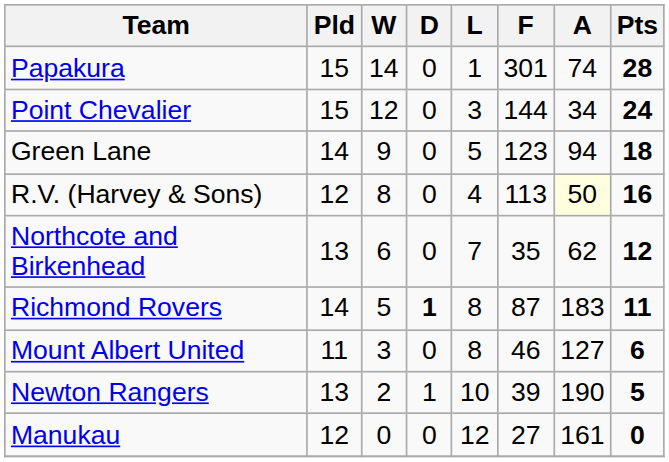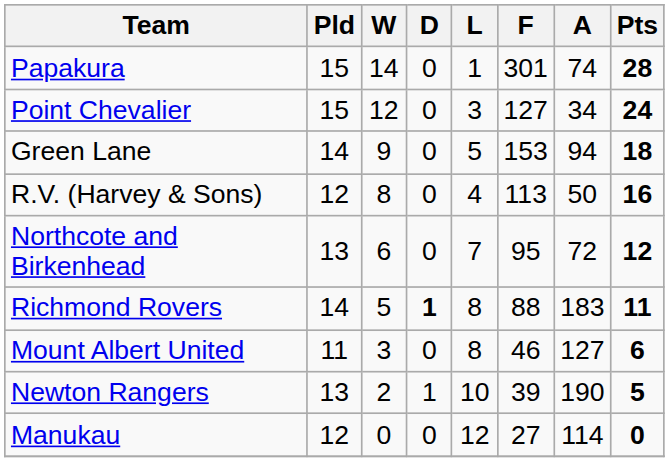 <table class="wikitable" style="text-align:center;">
 <tr>
 <th width=175>Team</th>
 <th width=20 abbr="Played">Pld</th>
 <th width=20 abbr="Won">W</th>
 <th width=20 abbr="Drawn">D</th>
 <th width=20 abbr="Lost">L</th>
 <th width=20 abbr="For">F</th>
 <th width=20 abbr="Against">A</th>
 <th width=20 abbr="Points">Pts</th>
 </tr>
 <tr>
 <td style="text-align:left;"><a href='#'>Papakura</a></td>
 <td>15</td>
 <td>14</td>
 <td>0</td>
 <td>1</td>
 <td>301</td>
 <td>74</td>
 <td><strong>28</strong></td>
 </tr>
 <tr>
 <td style="text-align:left;"><a href='#'>Point Chevalier</a></td>
 <td>15</td>
 <td>12</td>
 <td>0</td>
 <td>3</td>
-<td>144</td>
+<td>127</td>
 <td>34</td>
 <td><strong>24</strong></td>
 </tr>
 <tr>
 <td style="text-align:left;">Green Lane</td>
 <td>14</td>
 <td>9</td>
 <td>0</td>
 <td>5</td>
-<td>123</td>
+<td>153</td>
 <td>94</td>
 <td><strong>18</strong></td>
 </tr>
 <tr>
 <td style="text-align:left;">R.V. (Harvey & Sons)</td>
 <td>12</td>
 <td>8</td>
 <td>0</td>
 <td>4</td>
 <td>113</td>
-<td style="background: lightyellow;">50</td>
+<td>50</td>
 <td><strong>16</strong></td>
 </tr>
 <tr>
 <td style="text-align:left;"><a href='#'>Northcote and Birkenhead</a></td>
 <td>13</td>
 <td>6</td>
 <td>0</td>
 <td>7</td>
-<td>35</td>
-<td>62</td>
+<td>95</td>
+<td>72</td>
 <td><strong>12</strong></td>
 </tr>
 <tr>
 <td style="text-align:left;"><a href='#'>Richmond Rovers</a></td>
 <td>14</td>
 <td>5</td>
 <td><strong>1</strong></td>
 <td>8</td>
-<td>87</td>
+<td>88</td>
 <td>183</td>
 <td><strong>11</strong></td>
 </tr>
 <tr>
 <td style="text-align:left;"><a href='#'>Mount Albert United</a></td>
 <td>11</td>
 <td>3</td>
 <td>0</td>
 <td>8</td>
 <td>46</td>
 <td>127</td>
 <td><strong>6</strong></td>
 </tr>
 <tr>
 <td style="text-align:left;"><a href='#'>Newton Rangers</a></td>
 <td>13</td>
 <td>2</td>
 <td>1</td>
 <td>10</td>
 <td>39</td>
 <td>190</td>
 <td><strong>5</strong></td>
 </tr>
 <tr>
 <td style="text-align:left;"><a href='#'>Manukau</a></td>
 <td>12</td>
 <td>0</td>
 <td>0</td>
 <td>12</td>
 <td>27</td>
-<td>161</td>
+<td>114</td>
 <td><strong>0</strong></td>
 </tr>
 <tr>
 </tr>
 </table>
